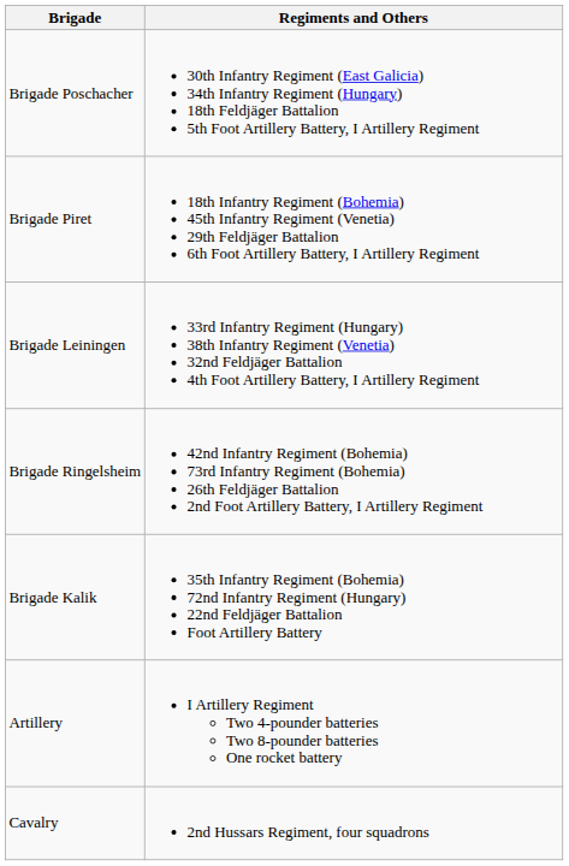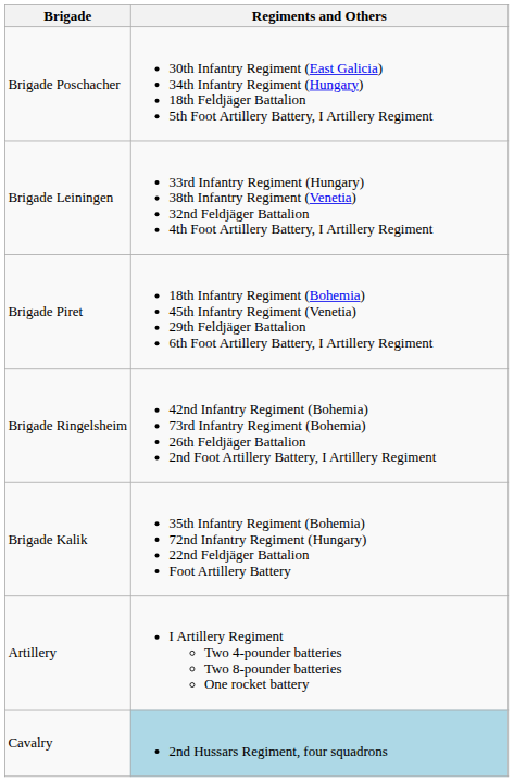 <table class="wikitable">
 <tr>
 <th width=25%>Brigade</th>
 <th>Regiments and Others</th>
 </tr>
 <tr>
 <td>Brigade Poschacher</td>
 <td><br><ul><li>30th Infantry Regiment (<a href='#'>East Galicia</a>)</li><li>34th Infantry Regiment (<a href='#'>Hungary</a>)</li><li>18th Feldjäger Battalion</li><li>5th Foot Artillery Battery, I Artillery Regiment</li></ul></td>
 </tr>
 <tr>
+<td>Brigade Leiningen</td>
+<td><br><ul><li>33rd Infantry Regiment (Hungary)</li><li>38th Infantry Regiment (<a href='#'>Venetia</a>)</li><li>32nd Feldjäger Battalion</li><li>4th Foot Artillery Battery, I Artillery Regiment</li></ul></td>
+</tr>
+<tr>
 <td>Brigade Piret</td>
 <td><br><ul><li>18th Infantry Regiment (<a href='#'>Bohemia</a>)</li><li>45th Infantry Regiment (Venetia)</li><li>29th Feldjäger Battalion</li><li>6th Foot Artillery Battery, I Artillery Regiment</li></ul></td>
-</tr>
-<tr>
-<td>Brigade Leiningen</td>
-<td><br><ul><li>33rd Infantry Regiment (Hungary)</li><li>38th Infantry Regiment (<a href='#'>Venetia</a>)</li><li>32nd Feldjäger Battalion</li><li>4th Foot Artillery Battery, I Artillery Regiment</li></ul></td>
 </tr>
 <tr>
 <td>Brigade Ringelsheim</td>
 <td><br><ul><li>42nd Infantry Regiment (Bohemia)</li><li>73rd Infantry Regiment (Bohemia)</li><li>26th Feldjäger Battalion</li><li>2nd Foot Artillery Battery, I Artillery Regiment</li></ul></td>
 </tr>
 <tr>
 <td>Brigade Kalik </td>
 <td><br><ul><li>35th Infantry Regiment (Bohemia)</li><li>72nd Infantry Regiment (Hungary)</li><li>22nd Feldjäger Battalion</li><li>Foot Artillery Battery</li></ul></td>
 </tr>
 <tr>
 <td>Artillery</td>
 <td><br><ul><li>I Artillery Regiment<ul><li>Two 4-pounder batteries</li><li>Two 8-pounder batteries</li><li>One rocket battery</li></ul></li></ul></td>
 </tr>
 <tr>
 <td>Cavalry</td>
-<td><br><ul><li>2nd Hussars Regiment, four squadrons</li></ul></td>
+<td style="background: lightblue;"><br><ul><li>2nd Hussars Regiment, four squadrons</li></ul></td>
 </tr>
 </table>
